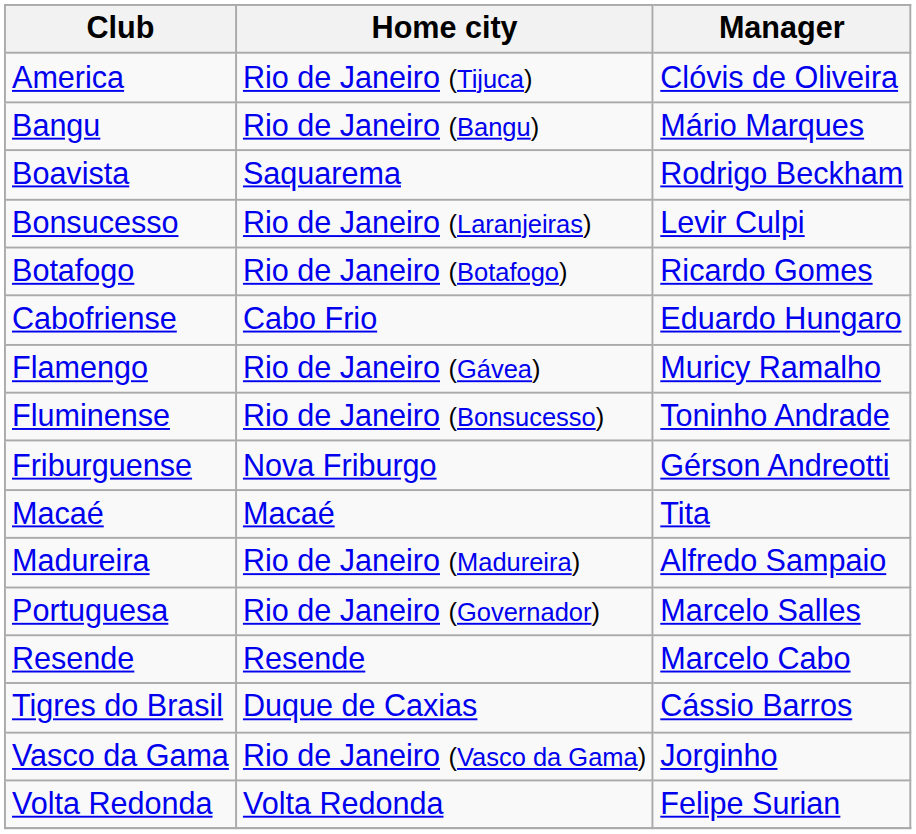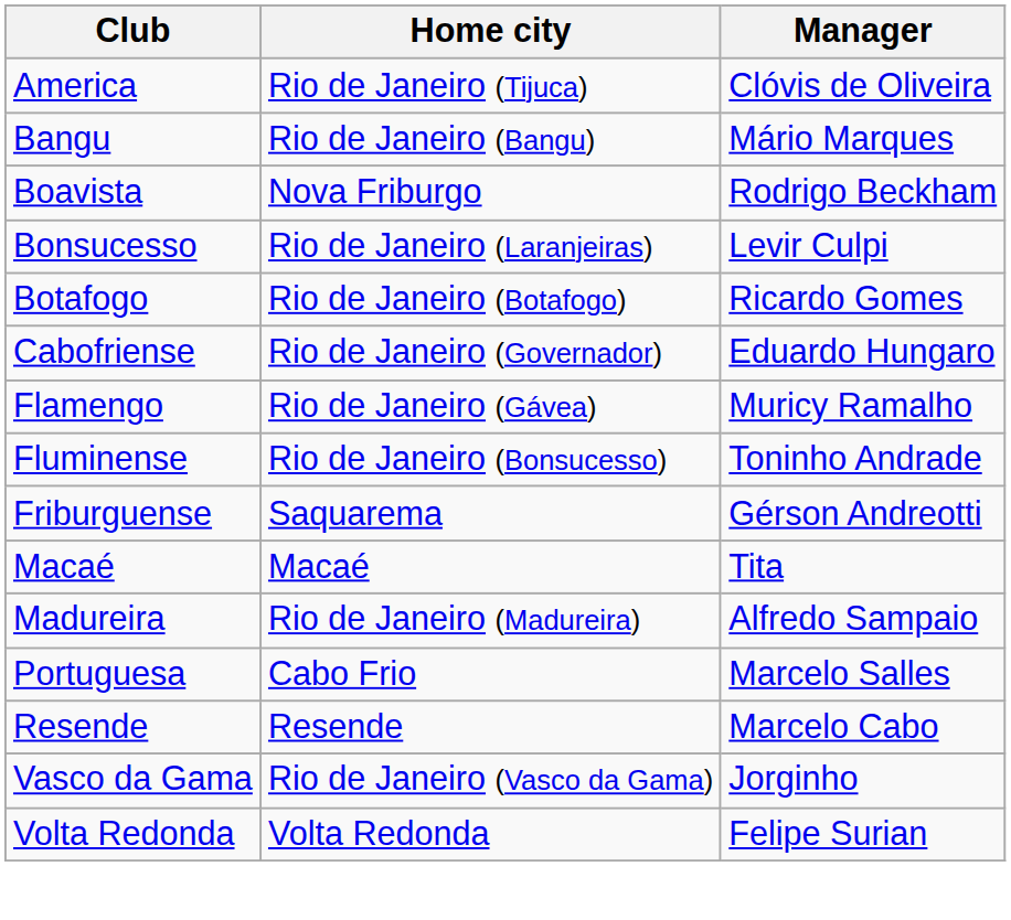 <table class="wikitable sortable">
 <tr>
 <th>Club</th>
 <th>Home city</th>
 <th>Manager</th>
 </tr>
 <tr>
 <td><a href='#'>America</a></td>
 <td><a href='#'>Rio de Janeiro</a> <small>(<a href='#'>Tijuca</a>)</small></td>
 <td><a href='#'>Clóvis de Oliveira</a></td>
 </tr>
 <tr>
 <td><a href='#'>Bangu</a></td>
 <td><a href='#'>Rio de Janeiro</a> <small>(<a href='#'>Bangu</a>)</small></td>
 <td><a href='#'>Mário Marques</a></td>
 </tr>
 <tr>
 <td><a href='#'>Boavista</a></td>
-<td><a href='#'>Saquarema</a></td>
+<td><a href='#'>Nova Friburgo</a></td>
 <td><a href='#'>Rodrigo Beckham</a></td>
 </tr>
 <tr>
 <td><a href='#'>Bonsucesso</a></td>
 <td><a href='#'>Rio de Janeiro</a> <small>(<a href='#'>Laranjeiras</a>)</small></td>
 <td><a href='#'>Levir Culpi</a></td>
 </tr>
 <tr>
 <td><a href='#'>Botafogo</a></td>
 <td><a href='#'>Rio de Janeiro</a> <small>(<a href='#'>Botafogo</a>)</small></td>
 <td><a href='#'>Ricardo Gomes</a></td>
 </tr>
 <tr>
 <td><a href='#'>Cabofriense</a></td>
-<td><a href='#'>Cabo Frio</a></td>
+<td><a href='#'>Rio de Janeiro</a> <small>(<a href='#'>Governador</a>)</small></td>
 <td><a href='#'>Eduardo Hungaro</a></td>
 </tr>
 <tr>
 <td><a href='#'>Flamengo</a></td>
 <td><a href='#'>Rio de Janeiro</a> <small>(<a href='#'>Gávea</a>)</small></td>
 <td><a href='#'>Muricy Ramalho</a></td>
 </tr>
 <tr>
 <td><a href='#'>Fluminense</a></td>
 <td><a href='#'>Rio de Janeiro</a> <small>(<a href='#'>Bonsucesso</a>)</small></td>
 <td><a href='#'>Toninho Andrade</a></td>
 </tr>
 <tr>
 <td><a href='#'>Friburguense</a></td>
-<td><a href='#'>Nova Friburgo</a></td>
+<td><a href='#'>Saquarema</a></td>
 <td><a href='#'>Gérson Andreotti</a></td>
 </tr>
 <tr>
 <td><a href='#'>Macaé</a></td>
 <td><a href='#'>Macaé</a></td>
 <td><a href='#'>Tita</a></td>
 </tr>
 <tr>
 <td><a href='#'>Madureira</a></td>
 <td><a href='#'>Rio de Janeiro</a> <small>(<a href='#'>Madureira</a>)</small></td>
 <td><a href='#'>Alfredo Sampaio</a></td>
 </tr>
 <tr>
 <td><a href='#'>Portuguesa</a></td>
-<td><a href='#'>Rio de Janeiro</a> <small>(<a href='#'>Governador</a>)</small></td>
+<td><a href='#'>Cabo Frio</a></td>
 <td><a href='#'>Marcelo Salles</a></td>
 </tr>
 <tr>
 <td><a href='#'>Resende</a></td>
 <td><a href='#'>Resende</a></td>
 <td><a href='#'>Marcelo Cabo</a></td>
-</tr>
-<tr>
-<td><a href='#'>Tigres do Brasil</a></td>
-<td><a href='#'>Duque de Caxias</a></td>
-<td><a href='#'>Cássio Barros</a></td>
 </tr>
 <tr>
 <td><a href='#'>Vasco da Gama</a></td>
 <td><a href='#'>Rio de Janeiro</a> <small>(<a href='#'>Vasco da Gama</a>)</small></td>
 <td><a href='#'>Jorginho</a></td>
 </tr>
 <tr>
 <td><a href='#'>Volta Redonda</a></td>
 <td><a href='#'>Volta Redonda</a></td>
 <td><a href='#'>Felipe Surian</a></td>
 </tr>
 <tr>
 </tr>
 </table>
